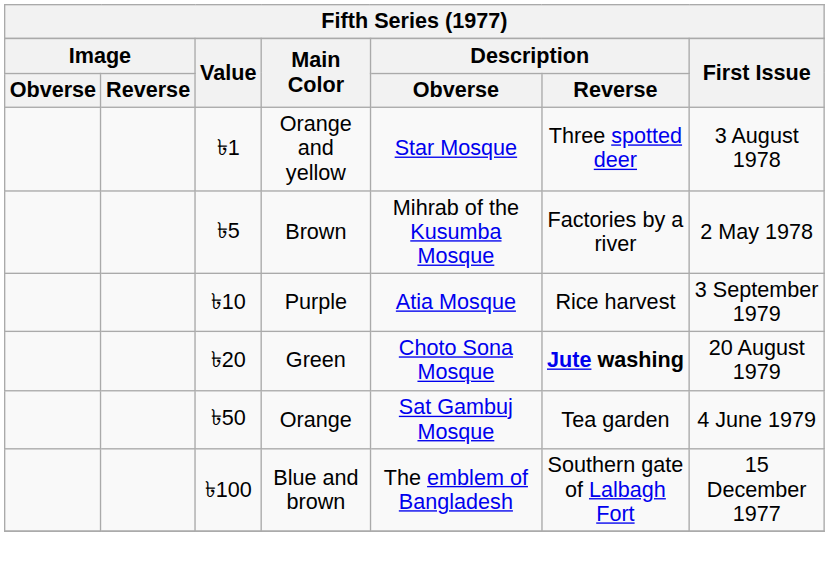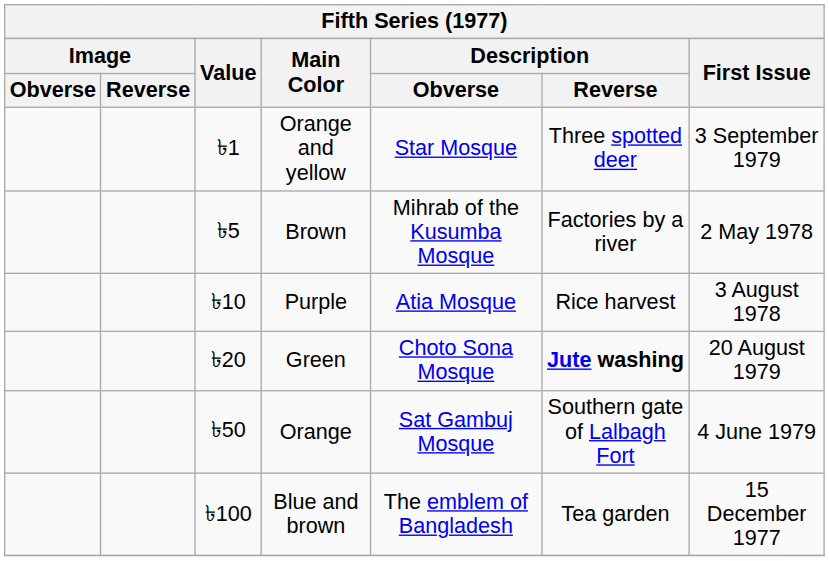 <table class="wikitable" style="text-align:center">
 <tr>
 <th colspan="8">Fifth Series (1977)</th>
 </tr>
 <tr>
 </tr>
 <tr>
 <th colspan="2">Image</th>
 <th rowspan="2">Value</th>
 <th rowspan="2">Main Color</th>
 <th colspan="2">Description</th>
 <th rowspan="2">First Issue</th>
 </tr>
 <tr>
 <th>Obverse</th>
 <th>Reverse</th>
 <th>Obverse</th>
 <th>Reverse</th>
 </tr>
 <tr>
 <td></td>
 <td></td>
 <td>৳1</td>
 <td>Orange and yellow</td>
 <td><a href='#'>Star Mosque</a></td>
 <td>Three <a href='#'>spotted deer</a></td>
-<td>3 August 1978</td>
+<td>3 September 1979</td>
 </tr>
 <tr>
 <td></td>
 <td></td>
 <td>৳5</td>
 <td>Brown</td>
 <td>Mihrab of the <a href='#'>Kusumba Mosque</a></td>
 <td>Factories by a river</td>
 <td>2 May 1978</td>
 </tr>
 <tr>
 <td></td>
 <td></td>
 <td>৳10</td>
 <td>Purple</td>
 <td><a href='#'>Atia Mosque</a></td>
 <td>Rice harvest</td>
-<td>3 September 1979</td>
+<td>3 August 1978</td>
 </tr>
 <tr>
 <td></td>
 <td></td>
 <td>৳20</td>
 <td>Green</td>
 <td><a href='#'>Choto Sona Mosque</a></td>
 <td><strong><a href='#'>Jute</a> washing</strong></td>
 <td>20 August 1979</td>
 </tr>
 <tr>
 <td></td>
 <td></td>
 <td>৳50</td>
 <td>Orange</td>
 <td><a href='#'>Sat Gambuj Mosque</a></td>
-<td>Tea garden</td>
+<td>Southern gate of <a href='#'>Lalbagh Fort</a></td>
 <td>4 June 1979</td>
 </tr>
 <tr>
 <td></td>
 <td></td>
 <td>৳100</td>
 <td>Blue and brown</td>
 <td>The <a href='#'>emblem of Bangladesh</a></td>
-<td>Southern gate of <a href='#'>Lalbagh Fort</a></td>
+<td>Tea garden</td>
 <td>15 December 1977</td>
 </tr>
 <tr>
 </tr>
 </table>
